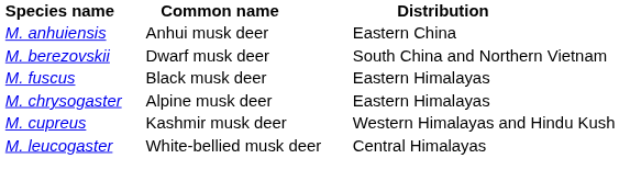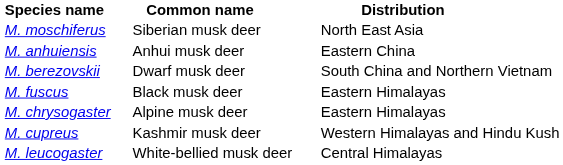 <table>
 <tr>
 <th>Species name         </th>
 <th>Common name                  </th>
 <th>Distribution                          </th>
+</tr>
+<tr>
+<td><a href='#'><em>M. moschiferus</em></a></td>
+<td>Siberian musk deer</td>
+<td>North East Asia</td>
 </tr>
 <tr>
 <td><a href='#'><em>M. anhuiensis</em></a></td>
 <td>Anhui musk deer</td>
 <td>Eastern China</td>
 </tr>
 <tr>
 <td><a href='#'><em>M. berezovskii</em></a></td>
 <td>Dwarf musk deer</td>
 <td>South China and Northern Vietnam</td>
 </tr>
 <tr>
 <td><a href='#'><em>M. fuscus</em></a></td>
 <td>Black musk deer</td>
 <td>Eastern Himalayas</td>
 </tr>
 <tr>
 <td><a href='#'><em>M. chrysogaster</em></a></td>
 <td>Alpine musk deer</td>
 <td>Eastern Himalayas</td>
 </tr>
 <tr>
 <td><a href='#'><em>M. cupreus</em></a></td>
 <td>Kashmir musk deer</td>
 <td>Western Himalayas and Hindu Kush</td>
 </tr>
 <tr>
 <td><a href='#'><em>M. leucogaster</em></a>        </td>
 <td>White-bellied musk deer       </td>
 <td>Central Himalayas</td>
 </tr>
 </table>
